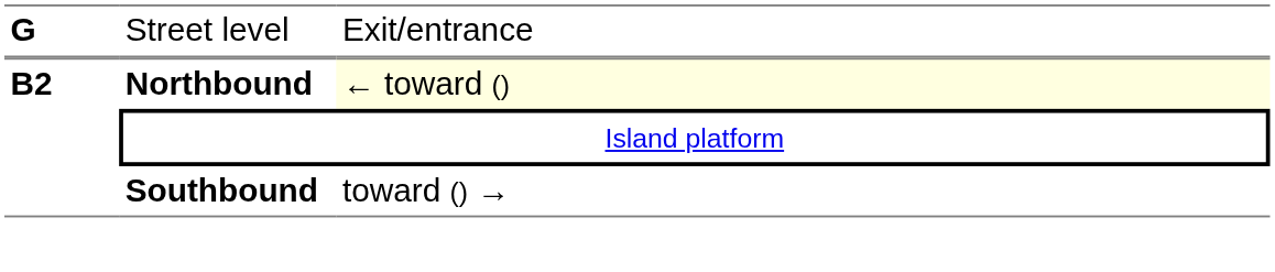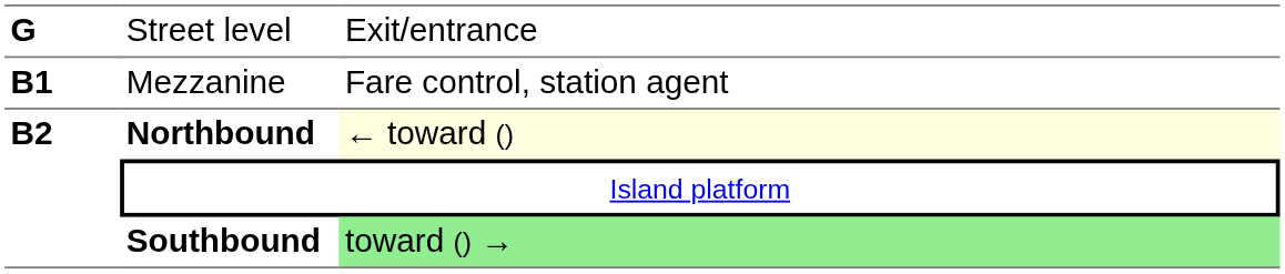 <table table border=0 cellspacing=0 cellpadding=3>
 <tr>
 <td style="border-bottom:solid 1px gray;border-top:solid 1px gray;" width=50><strong>G</strong></td>
 <td style="border-top:solid 1px gray;border-bottom:solid 1px gray;" width=100>Street level</td>
 <td style="border-top:solid 1px gray;border-bottom:solid 1px gray;" width=450>Exit/entrance</td>
+</tr>
+<tr>
+<td><strong>B1</strong></td>
+<td>Mezzanine</td>
+<td>Fare control, station agent</td>
 </tr>
 <tr>
 <td style="border-top:solid 1px gray;border-bottom:solid 1px gray;" rowspan=3 valign=top><strong>B2</strong></td>
 <td style="border-top:solid 1px gray;"><span><strong>Northbound</strong></span></td>
 <td style="background: lightyellow; border-top:solid 1px gray;">←   toward  <small>()</small></td>
 </tr>
 <tr>
 <td style="border-top:solid 2px black;border-right:solid 2px black;border-left:solid 2px black;border-bottom:solid 2px black;text-align:center;" colspan=2><small><a href='#'>Island platform</a></small></td>
 </tr>
 <tr>
 <td style="border-bottom:solid 1px gray;"><span><strong>Southbound</strong></span></td>
-<td style="border-bottom:solid 1px gray;">  toward  <small>()</small> →</td>
+<td style="background: lightgreen; border-bottom:solid 1px gray;">  toward  <small>()</small> →</td>
 </tr>
 </table>
